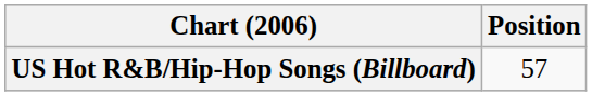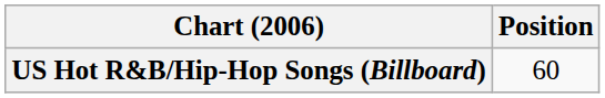 <table class="wikitable plainrowheaders" style="text-align:center">
 <tr>
 <th scope="col">Chart (2006)</th>
 <th scope="col">Position</th>
 </tr>
 <tr>
 <th scope="row">US Hot R&B/Hip-Hop Songs (<em>Billboard</em>)</th>
-<td>57</td>
+<td>60</td>
 </tr>
 </table>
